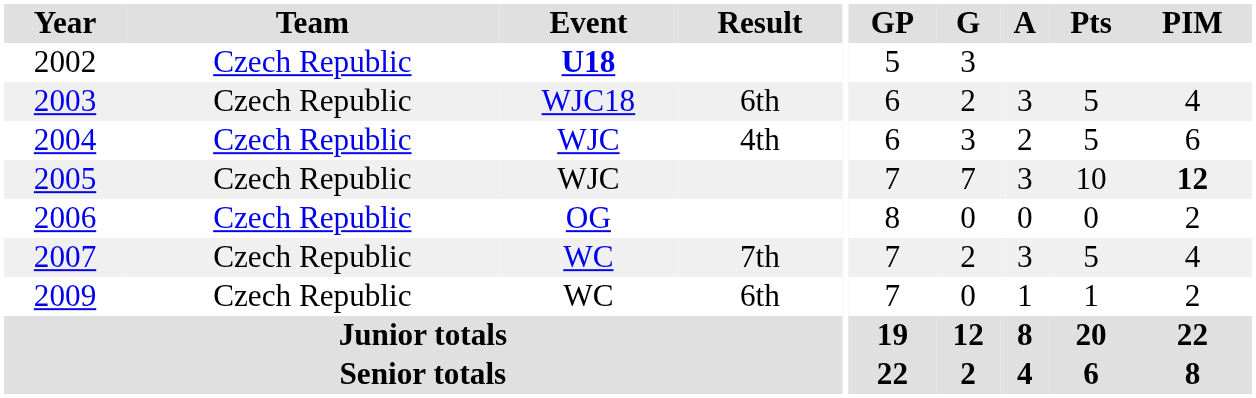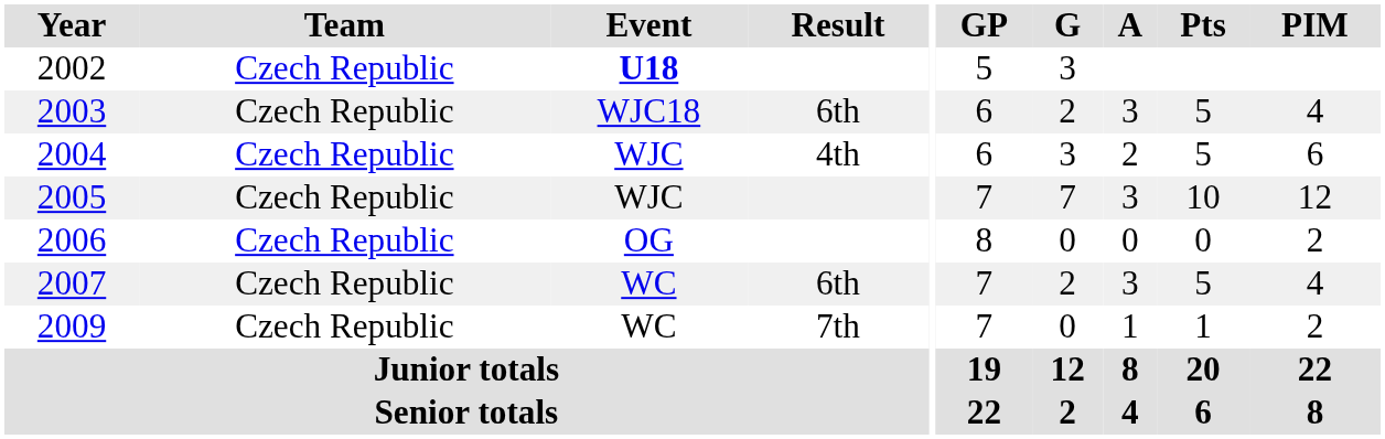 <table border="0" cellpadding="1" cellspacing="0" ID="Table3" style="text-align:center; width:40em">
 <tr ALIGN="center" bgcolor="#e0e0e0">
 <th>Year</th>
 <th>Team</th>
 <th>Event</th>
 <th>Result</th>
 <th rowspan="99" bgcolor="#ffffff"></th>
 <th>GP</th>
 <th>G</th>
 <th>A</th>
 <th>Pts</th>
 <th>PIM</th>
 </tr>
 <tr>
 <td>2002</td>
 <td><a href='#'>Czech Republic</a></td>
 <td><strong><a href='#'>U18</a></strong></td>
 <td></td>
 <td>5</td>
 <td>3</td>
 <td></td>
 <td></td>
 <td></td>
 </tr>
 <tr bgcolor="#f0f0f0">
 <td><a href='#'>2003</a></td>
 <td>Czech Republic</td>
 <td><a href='#'>WJC18</a></td>
 <td>6th</td>
 <td>6</td>
 <td>2</td>
 <td>3</td>
 <td>5</td>
 <td>4</td>
 </tr>
 <tr>
 <td><a href='#'>2004</a></td>
 <td><a href='#'>Czech Republic</a></td>
 <td><a href='#'>WJC</a></td>
 <td>4th</td>
 <td>6</td>
 <td>3</td>
 <td>2</td>
 <td>5</td>
 <td>6</td>
 </tr>
 <tr bgcolor="#f0f0f0">
 <td><a href='#'>2005</a></td>
 <td>Czech Republic</td>
 <td>WJC</td>
 <td></td>
 <td>7</td>
 <td>7</td>
 <td>3</td>
 <td>10</td>
-<td><strong>12</strong></td>
+<td>12</td>
 </tr>
 <tr>
 <td><a href='#'>2006</a></td>
 <td><a href='#'>Czech Republic</a></td>
 <td><a href='#'>OG</a></td>
 <td></td>
 <td>8</td>
 <td>0</td>
 <td>0</td>
 <td>0</td>
 <td>2</td>
 </tr>
 <tr bgcolor="#f0f0f0">
 <td><a href='#'>2007</a></td>
 <td>Czech Republic</td>
 <td><a href='#'>WC</a></td>
-<td>7th</td>
+<td>6th</td>
 <td>7</td>
 <td>2</td>
 <td>3</td>
 <td>5</td>
 <td>4</td>
 </tr>
 <tr>
 <td><a href='#'>2009</a></td>
 <td>Czech Republic</td>
 <td>WC</td>
-<td>6th</td>
+<td>7th</td>
 <td>7</td>
 <td>0</td>
 <td>1</td>
 <td>1</td>
 <td>2</td>
 </tr>
 <tr bgcolor="#e0e0e0">
 <th colspan=4>Junior totals</th>
 <th>19</th>
 <th>12</th>
 <th>8</th>
 <th>20</th>
 <th>22</th>
 </tr>
 <tr bgcolor="#e0e0e0">
 <th colspan=4>Senior totals</th>
 <th>22</th>
 <th>2</th>
 <th>4</th>
 <th>6</th>
 <th>8</th>
 </tr>
 </table>
